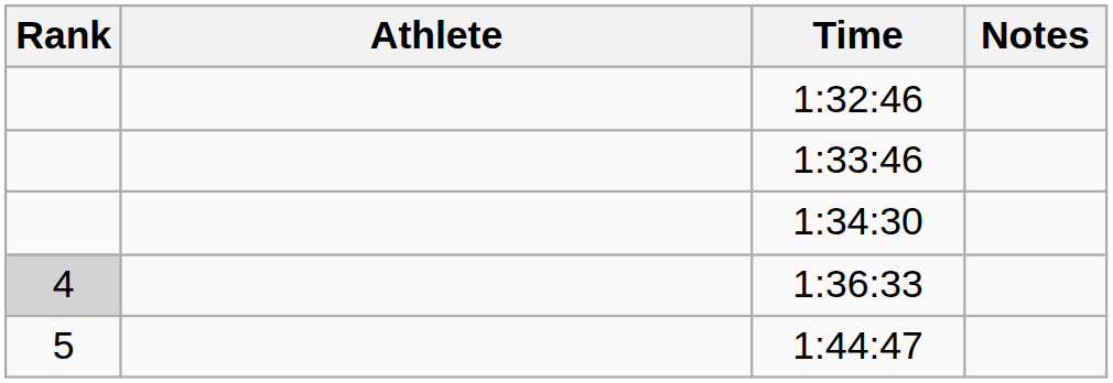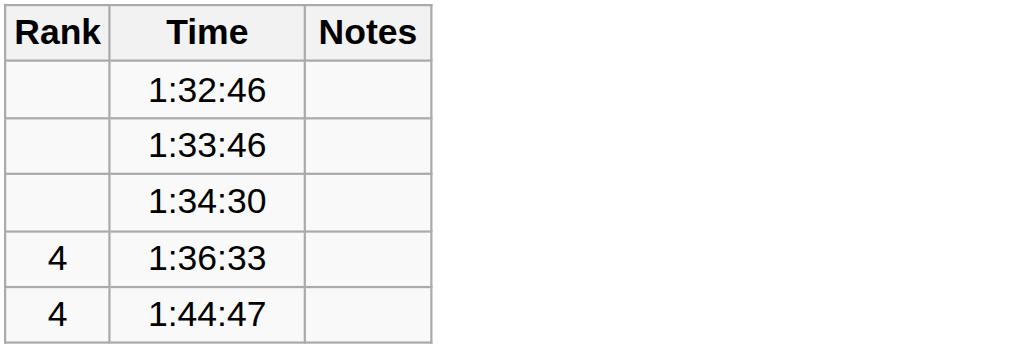 <table class="wikitable sortable" style="text-align:center">
 <tr>
 <th width=40>Rank</th>
-<th width=250>Athlete</th>
 <th width=80>Time</th>
 <th width=50>Notes</th>
 </tr>
 <tr>
 <td></td>
-<td align=left></td>
 <td>1:32:46</td>
 <td></td>
 </tr>
 <tr>
 <td></td>
-<td align=left></td>
 <td>1:33:46</td>
 <td></td>
 </tr>
 <tr>
 <td></td>
-<td align=left></td>
 <td>1:34:30</td>
 <td></td>
 </tr>
 <tr>
-<td style="background: lightgrey;">4</td>
-<td align=left></td>
+<td>4</td>
 <td>1:36:33</td>
 <td></td>
 </tr>
 <tr>
-<td>5</td>
-<td align=left></td>
+<td>4</td>
 <td>1:44:47</td>
 <td></td>
 </tr>
 </table>
